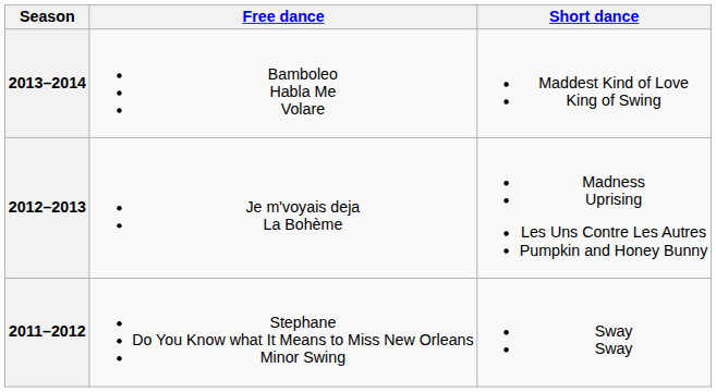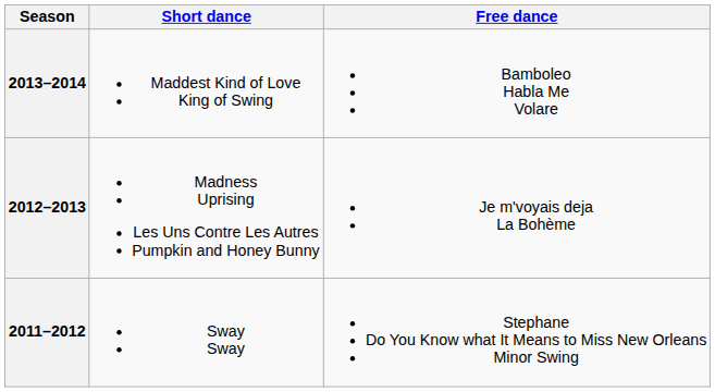 <table class=wikitable style=text-align:center>
 <tr>
 <th>Season</th>
+<th><a href='#'>Short dance</a></th>
 <th><a href='#'>Free dance</a></th>
-<th><a href='#'>Short dance</a></th>
 </tr>
 <tr>
 <th>2013–2014 <br></th>
+<td><br><ul><li>Maddest Kind of Love <br></li><li>King of Swing <br></li></ul></td>
 <td><br><ul><li>Bamboleo</li><li>Habla Me</li><li>Volare <br></li></ul></td>
-<td><br><ul><li>Maddest Kind of Love <br></li><li>King of Swing <br></li></ul></td>
 </tr>
 <tr>
 <th>2012–2013 <br></th>
+<td><br><ul><li>Madness <br></li><li>Uprising <br></li></ul><ul><li>Les Uns Contre Les Autres <br></li><li>Pumpkin and Honey Bunny <br></li></ul></td>
 <td><br><ul><li>Je m'voyais deja <br></li><li>La Bohème <br></li></ul></td>
-<td><br><ul><li>Madness <br></li><li>Uprising <br></li></ul><ul><li>Les Uns Contre Les Autres <br></li><li>Pumpkin and Honey Bunny <br></li></ul></td>
 </tr>
 <tr>
 <th>2011–2012 <br></th>
+<td><br><ul><li>Sway <br></li><li>Sway <br></li></ul></td>
 <td><br><ul><li>Stephane <br></li><li>Do You Know what It Means to Miss New Orleans <br></li><li>Minor Swing <br></li></ul></td>
-<td><br><ul><li>Sway <br></li><li>Sway <br></li></ul></td>
 </tr>
 </table>
